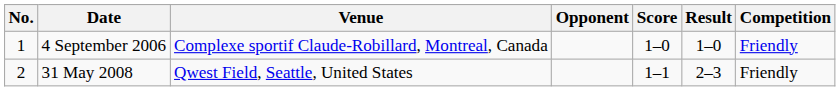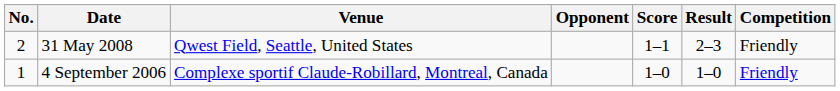 <table class="wikitable sortable">
 <tr>
 <th scope="col">No.</th>
 <th scope="col">Date</th>
 <th scope="col">Venue</th>
 <th scope="col">Opponent</th>
 <th scope="col">Score</th>
 <th scope="col">Result</th>
 <th scope="col">Competition</th>
 </tr>
 <tr>
+<td align="center">2</td>
+<td>31 May 2008</td>
+<td><a href='#'>Qwest Field</a>, <a href='#'>Seattle</a>, United States</td>
+<td></td>
+<td align="center">1–1</td>
+<td align="center">2–3</td>
+<td>Friendly</td>
+</tr>
+<tr>
 <td align="center">1</td>
 <td>4 September 2006</td>
 <td><a href='#'>Complexe sportif Claude-Robillard</a>, <a href='#'>Montreal</a>, Canada</td>
 <td></td>
 <td align="center">1–0</td>
 <td align="center">1–0</td>
 <td><a href='#'>Friendly</a></td>
 </tr>
-<tr>
-<td align="center">2</td>
-<td>31 May 2008</td>
-<td><a href='#'>Qwest Field</a>, <a href='#'>Seattle</a>, United States</td>
-<td></td>
-<td align="center">1–1</td>
-<td align="center">2–3</td>
-<td>Friendly</td>
-</tr>
 </table>
